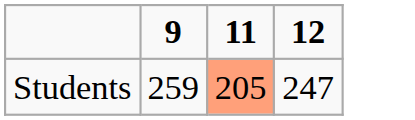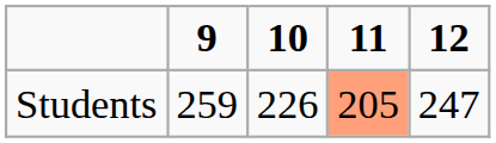 <table class="wikitable">
 <tr>
 <td align="right"></td>
 <td align="center"><strong>9</strong></td>
+<td align="center"><strong>10</strong></td>
 <td align="center"><strong>11</strong></td>
 <td align="center"><strong>12</strong></td>
 </tr>
 <tr>
 <td align="right">Students</td>
 <td align="center">259</td>
+<td align="center">226</td>
 <td align="center" style="background: lightsalmon;">205</td>
 <td align="center">247</td>
 </tr>
 </table>
